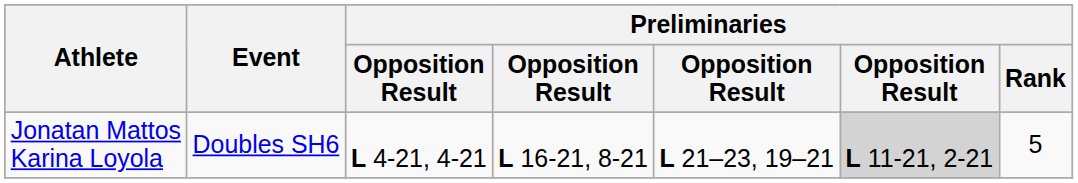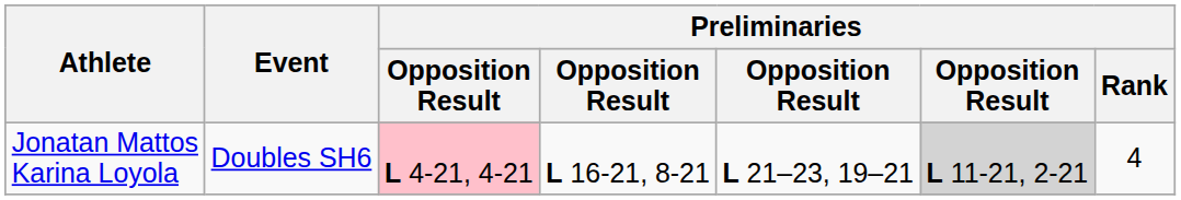 <table class=wikitable style="font-size:90%">
 <tr>
 <th rowspan="2">Athlete</th>
 <th rowspan="2">Event</th>
 <th colspan="5">Preliminaries</th>
 </tr>
 <tr>
 <th>Opposition<br>Result</th>
 <th>Opposition<br>Result</th>
 <th>Opposition<br>Result</th>
 <th>Opposition<br>Result</th>
 <th>Rank</th>
 </tr>
 <tr align=center>
 <td align=left><a href='#'>Jonatan Mattos</a><br><a href='#'>Karina Loyola</a></td>
 <td align=left><a href='#'>Doubles SH6</a></td>
-<td><br><strong>L</strong> 4-21, 4-21</td>
+<td style="background: pink;"><br><strong>L</strong> 4-21, 4-21</td>
 <td><br><strong>L</strong> 16-21, 8-21</td>
 <td><br><strong>L</strong> 21–23, 19–21</td>
 <td style="background: lightgrey;"><br><strong>L</strong> 11-21, 2-21</td>
-<td>5</td>
+<td>4</td>
 </tr>
 </table>
